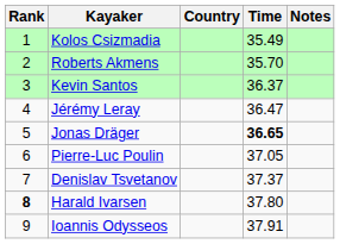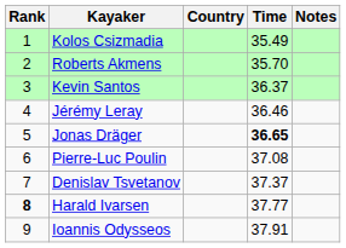 <table class="wikitable" style="text-align:center">
 <tr>
 <th>Rank</th>
 <th>Kayaker</th>
 <th>Country</th>
 <th>Time</th>
 <th>Notes</th>
 </tr>
 <tr bgcolor=bbffbb>
 <td>1</td>
 <td align="left"><a href='#'>Kolos Csizmadia</a></td>
 <td align="left"></td>
 <td>35.49</td>
 <td></td>
 </tr>
 <tr bgcolor=bbffbb>
 <td>2</td>
 <td align="left"><a href='#'>Roberts Akmens</a></td>
 <td align="left"></td>
 <td>35.70</td>
 <td></td>
 </tr>
 <tr bgcolor=bbffbb>
 <td>3</td>
 <td align="left"><a href='#'>Kevin Santos</a></td>
 <td align="left"></td>
 <td>36.37</td>
 <td></td>
 </tr>
 <tr>
 <td>4</td>
 <td align="left"><a href='#'>Jérémy Leray</a></td>
 <td align="left"></td>
-<td>36.47</td>
+<td>36.46</td>
 <td></td>
 </tr>
 <tr>
 <td>5</td>
 <td align="left"><a href='#'>Jonas Dräger</a></td>
 <td align="left"></td>
 <td><strong>36.65</strong></td>
 <td></td>
 </tr>
 <tr>
 <td>6</td>
 <td align="left"><a href='#'>Pierre-Luc Poulin</a></td>
 <td align="left"></td>
-<td>37.05</td>
+<td>37.08</td>
 <td></td>
 </tr>
 <tr>
 <td>7</td>
 <td align="left"><a href='#'>Denislav Tsvetanov</a></td>
 <td align="left"></td>
 <td>37.37</td>
 <td></td>
 </tr>
 <tr>
 <td><strong>8</strong></td>
 <td align="left"><a href='#'>Harald Ivarsen</a></td>
 <td align="left"></td>
-<td>37.80</td>
+<td>37.77</td>
 <td></td>
 </tr>
 <tr>
 <td>9</td>
 <td align="left"><a href='#'>Ioannis Odysseos</a></td>
 <td align="left"></td>
 <td>37.91</td>
 <td></td>
 </tr>
 </table>
